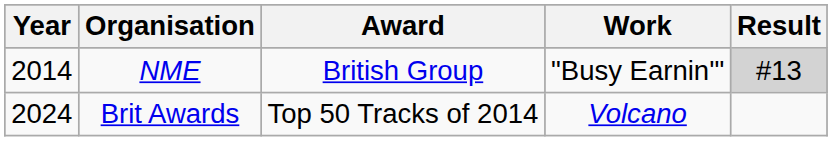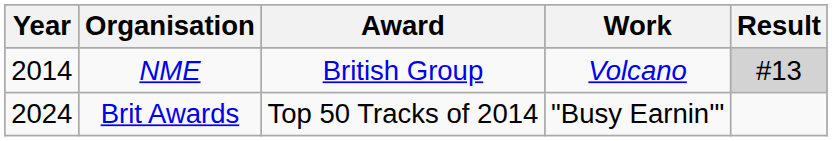 <table class="wikitable" style="text-align:center;">
 <tr>
 <th>Year</th>
 <th>Organisation</th>
 <th>Award</th>
 <th>Work</th>
 <th>Result</th>
 </tr>
 <tr>
 <td>2014</td>
 <td><em><a href='#'>NME</a></em></td>
 <td><a href='#'>British Group</a></td>
-<td>"Busy Earnin'"</td>
+<td><em><a href='#'>Volcano</a></em></td>
 <td style="background:lightgrey">#13</td>
 </tr>
 <tr>
 <td>2024</td>
 <td><a href='#'>Brit Awards</a></td>
 <td>Top 50 Tracks of 2014</td>
-<td><em><a href='#'>Volcano</a></em></td>
+<td>"Busy Earnin'"</td>
 <td></td>
 </tr>
 </table>
